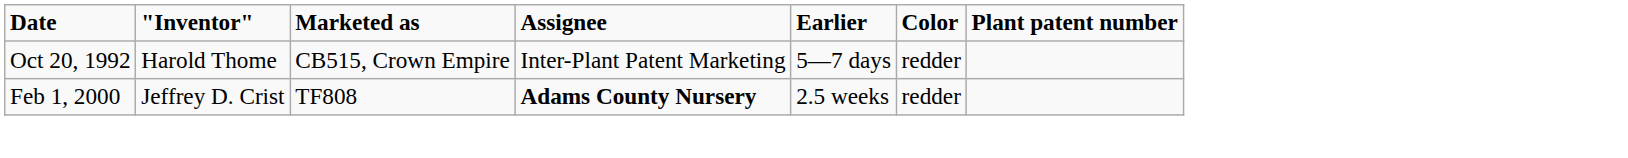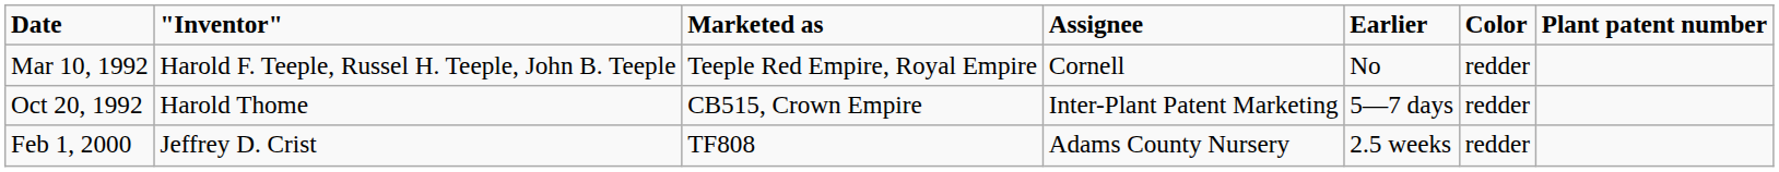 <table class="wikitable">
 <tr>
 <td><strong>Date</strong></td>
 <td><strong>"Inventor"</strong></td>
 <td><strong>Marketed as</strong></td>
 <td><strong>Assignee</strong></td>
 <td><strong>Earlier</strong></td>
 <td><strong>Color</strong></td>
 <td><strong>Plant patent number</strong></td>
+</tr>
+<tr>
+<td>Mar 10, 1992</td>
+<td>Harold F. Teeple, Russel H. Teeple, John B. Teeple</td>
+<td>Teeple Red Empire, Royal Empire</td>
+<td>Cornell</td>
+<td>No</td>
+<td>redder</td>
+<td></td>
 </tr>
 <tr>
 <td>Oct 20, 1992</td>
 <td>Harold Thome</td>
 <td>CB515, Crown Empire</td>
 <td>Inter-Plant Patent Marketing</td>
 <td>5—7 days</td>
 <td>redder</td>
 <td></td>
 </tr>
 <tr>
 <td>Feb 1, 2000</td>
 <td>Jeffrey D. Crist</td>
 <td>TF808</td>
-<td><strong>Adams County Nursery</strong></td>
+<td>Adams County Nursery</td>
 <td>2.5 weeks</td>
 <td>redder</td>
 <td></td>
 </tr>
 </table>
